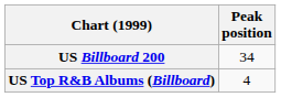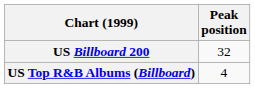 <table class="wikitable sortable plainrowheaders" style="text-align:center">
 <tr>
 <th scope="col">Chart (1999)</th>
 <th scope="col">Peak<br> position</th>
 </tr>
 <tr>
 <th scope="row">US <a href='#'><em>Billboard</em> 200</a></th>
-<td>34</td>
+<td>32</td>
 </tr>
 <tr>
 <th scope="row">US <a href='#'>Top R&B Albums</a> (<em><a href='#'>Billboard</a></em>)</th>
 <td>4</td>
 </tr>
 </table>
